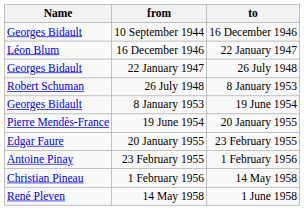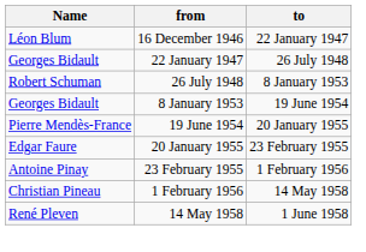 <table class="wikitable" style="text-align:right;">
 <tr>
 <th>Name</th>
 <th>from</th>
 <th>to</th>
-</tr>
-<tr>
-<td align=left><a href='#'>Georges Bidault</a></td>
-<td>10 September 1944</td>
-<td>16 December 1946</td>
 </tr>
 <tr>
 <td align=left><a href='#'>Léon Blum</a></td>
 <td>16 December 1946</td>
 <td>22 January 1947</td>
 </tr>
 <tr>
 <td align=left><a href='#'>Georges Bidault</a></td>
 <td>22 January 1947</td>
 <td>26 July 1948</td>
 </tr>
 <tr>
 <td align=left><a href='#'>Robert Schuman</a></td>
 <td>26 July 1948</td>
 <td>8 January 1953</td>
 </tr>
 <tr>
 <td align=left><a href='#'>Georges Bidault</a></td>
 <td>8 January 1953</td>
 <td>19 June 1954</td>
 </tr>
 <tr>
 <td align=left><a href='#'>Pierre Mendès-France</a></td>
 <td>19 June 1954</td>
 <td>20 January 1955</td>
 </tr>
 <tr>
 <td align=left><a href='#'>Edgar Faure</a></td>
 <td>20 January 1955</td>
 <td>23 February 1955</td>
 </tr>
 <tr>
 <td align=left><a href='#'>Antoine Pinay</a></td>
 <td>23 February 1955</td>
 <td>1 February 1956</td>
 </tr>
 <tr>
 <td align=left><a href='#'>Christian Pineau</a></td>
 <td>1 February 1956</td>
 <td>14 May 1958</td>
 </tr>
 <tr>
 <td align=left><a href='#'>René Pleven</a></td>
 <td>14 May 1958</td>
 <td>1 June 1958</td>
 </tr>
 </table>
